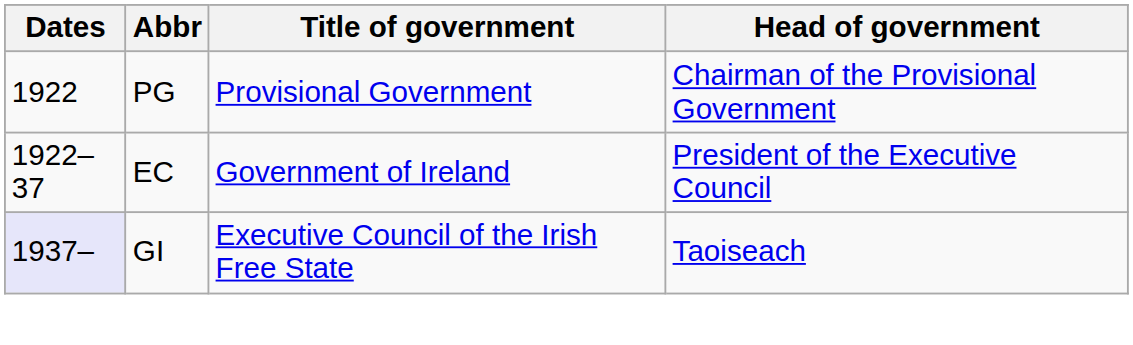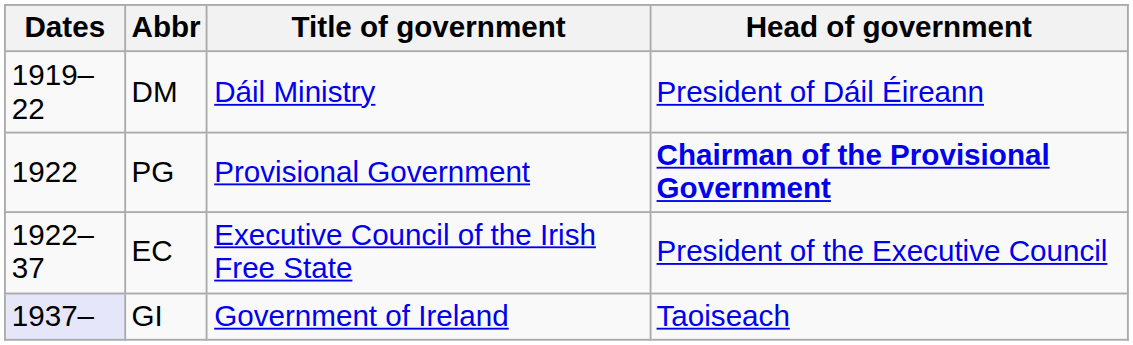 <table class="wikitable">
 <tr>
 <th>Dates</th>
 <th>Abbr</th>
 <th>Title of government</th>
 <th>Head of government</th>
 </tr>
 <tr>
+<td>1919–22</td>
+<td>DM</td>
+<td><a href='#'>Dáil Ministry</a></td>
+<td><a href='#'>President of Dáil Éireann</a></td>
+</tr>
+<tr>
 <td>1922</td>
 <td>PG</td>
 <td><a href='#'>Provisional Government</a></td>
-<td><a href='#'>Chairman of the Provisional Government</a></td>
+<td><strong><a href='#'>Chairman of the Provisional Government</a></strong></td>
 </tr>
 <tr>
 <td>1922–37</td>
 <td>EC</td>
-<td><a href='#'>Government of Ireland</a></td>
+<td><a href='#'>Executive Council of the Irish Free State</a></td>
 <td><a href='#'>President of the Executive Council</a></td>
 </tr>
 <tr>
 <td style="background: lavender;">1937–</td>
 <td>GI</td>
-<td><a href='#'>Executive Council of the Irish Free State</a></td>
+<td><a href='#'>Government of Ireland</a></td>
 <td><a href='#'>Taoiseach</a></td>
 </tr>
 </table>
